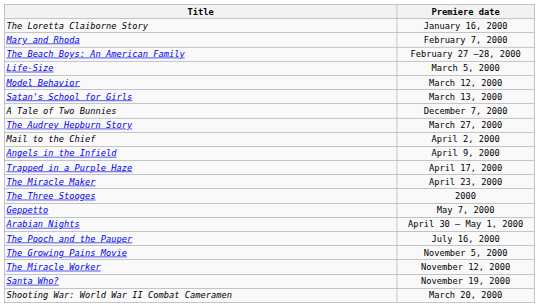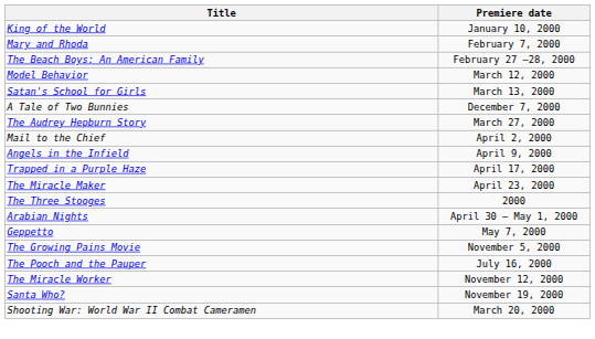 <table class="wikitable plainrowheaders sortable" style="width:50%;text-align:center;">
 <tr>
 <th scope="col" style="width:40%;">Title</th>
 <th scope="col" style="width:14%;">Premiere date</th>
 </tr>
 <tr>
-<td scope="row" style="text-align:left;"><em>The Loretta Claiborne Story</em></td>
-<td>January 16, 2000</td>
+<td scope="row" style="text-align:left;"><em><a href='#'>King of the World</a></em></td>
+<td>January 10, 2000</td>
 </tr>
 <tr>
 <td scope="row" style="text-align:left;"><em><a href='#'>Mary and Rhoda</a></em></td>
 <td>February 7, 2000</td>
 </tr>
 <tr>
 <td scope="row" style="text-align:left;"><em><a href='#'>The Beach Boys: An American Family</a></em></td>
 <td>February 27 –28, 2000</td>
-</tr>
-<tr>
-<td scope="row" style="text-align:left;"><em><a href='#'>Life-Size</a></em></td>
-<td>March 5, 2000</td>
 </tr>
 <tr>
 <td scope="row" style="text-align:left;"><em><a href='#'>Model Behavior</a></em></td>
 <td>March 12, 2000</td>
 </tr>
 <tr>
 <td scope="row" style="text-align:left;"><em><a href='#'>Satan's School for Girls</a></em></td>
 <td>March 13, 2000</td>
 </tr>
 <tr>
 <td scope="row" style="text-align:left;"><em>A Tale of Two Bunnies</em></td>
 <td>December 7, 2000</td>
 </tr>
 <tr>
 <td scope="row" style="text-align:left;"><em><a href='#'>The Audrey Hepburn Story</a></em></td>
 <td>March 27, 2000</td>
 </tr>
 <tr>
 <td scope="row" style="text-align:left;"><em>Mail to the Chief</em></td>
 <td>April 2, 2000</td>
 </tr>
 <tr>
 <td scope="row" style="text-align:left;"><em><a href='#'>Angels in the Infield</a></em></td>
 <td>April 9, 2000</td>
 </tr>
 <tr>
 <td scope="row" style="text-align:left;"><em><a href='#'>Trapped in a Purple Haze</a></em></td>
 <td>April 17, 2000</td>
 </tr>
 <tr>
 <td scope="row" style="text-align:left;"><em><a href='#'>The Miracle Maker</a></em></td>
 <td>April 23, 2000</td>
 </tr>
 <tr>
 <td scope="row" style="text-align:left;"><em><a href='#'>The Three Stooges</a></em></td>
 <td>2000</td>
 </tr>
 <tr>
+<td scope="row" style="text-align:left;"><em><a href='#'>Arabian Nights</a></em></td>
+<td>April 30 – May 1, 2000</td>
+</tr>
+<tr>
 <td scope="row" style="text-align:left;"><em><a href='#'>Geppetto</a></em></td>
 <td>May 7, 2000</td>
 </tr>
 <tr>
-<td scope="row" style="text-align:left;"><em><a href='#'>Arabian Nights</a></em></td>
-<td>April 30 – May 1, 2000</td>
+<td scope="row" style="text-align:left;"><em><a href='#'>The Growing Pains Movie</a></em></td>
+<td>November 5, 2000</td>
 </tr>
 <tr>
 <td scope="row" style="text-align:left;"><em><a href='#'>The Pooch and the Pauper</a></em></td>
 <td>July 16, 2000</td>
-</tr>
-<tr>
-<td scope="row" style="text-align:left;"><em><a href='#'>The Growing Pains Movie</a></em></td>
-<td>November 5, 2000</td>
 </tr>
 <tr>
 <td scope="row" style="text-align:left;"><em><a href='#'>The Miracle Worker</a></em></td>
 <td>November 12, 2000</td>
 </tr>
 <tr>
 <td scope="row" style="text-align:left;"><em><a href='#'>Santa Who?</a></em></td>
 <td>November 19, 2000</td>
 </tr>
 <tr>
 <td scope="row" style="text-align:left;"><em>Shooting War: World War II Combat Cameramen</em></td>
 <td>March 20, 2000</td>
 </tr>
 </table>
